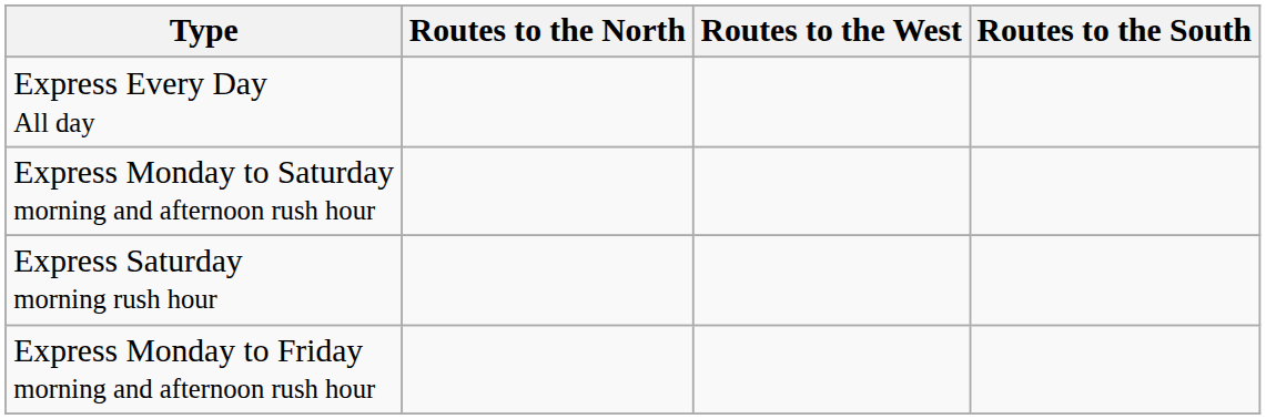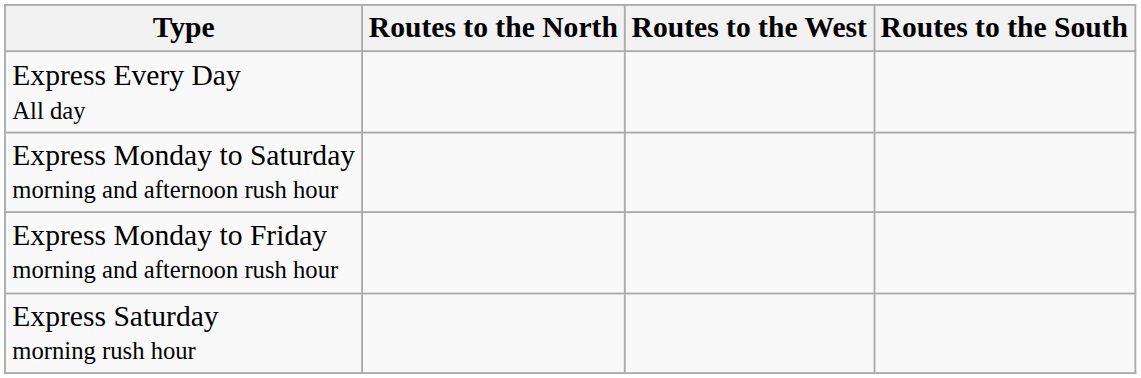 <table Class = "wikitable" style = "white-space: nowrap; margin-left: auto; margin-right: auto; border: none;">
 <tr>
 <th>Type</th>
 <th>Routes to the North</th>
 <th>Routes to the West</th>
 <th>Routes to the South</th>
 </tr>
 <tr>
 <td>Express Every Day <br><small>All day</small></td>
 <td></td>
 <td></td>
 <td></td>
 </tr>
 <tr>
 <td>Express Monday to Saturday <br><small>morning and afternoon rush hour</small></td>
 <td></td>
 <td></td>
 <td></td>
 </tr>
 <tr>
-<td>Express Saturday <br><small>morning rush hour</small></td>
+<td>Express Monday to Friday <br><small>morning and afternoon rush hour</small></td>
 <td></td>
 <td></td>
 <td></td>
 </tr>
 <tr>
-<td>Express Monday to Friday <br><small>morning and afternoon rush hour</small></td>
+<td>Express Saturday <br><small>morning rush hour</small></td>
 <td></td>
 <td></td>
 <td></td>
 </tr>
 <tr>
 </tr>
 </table>
